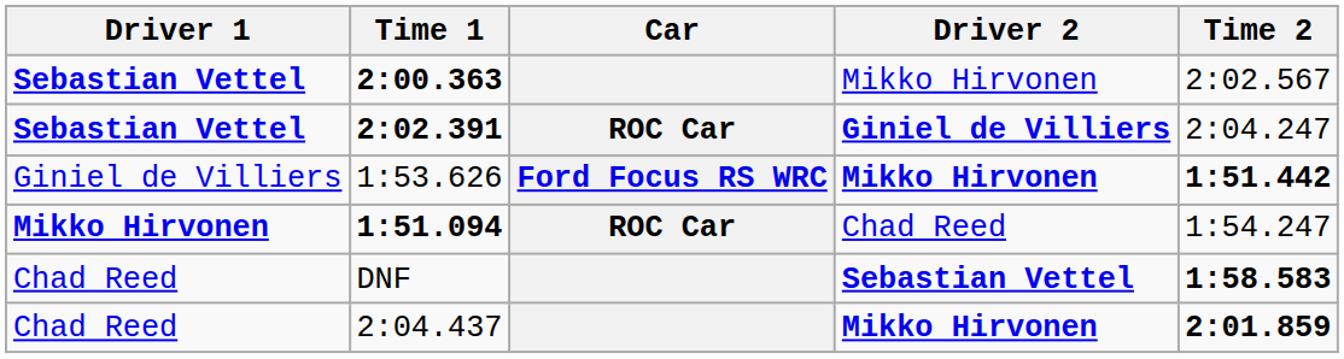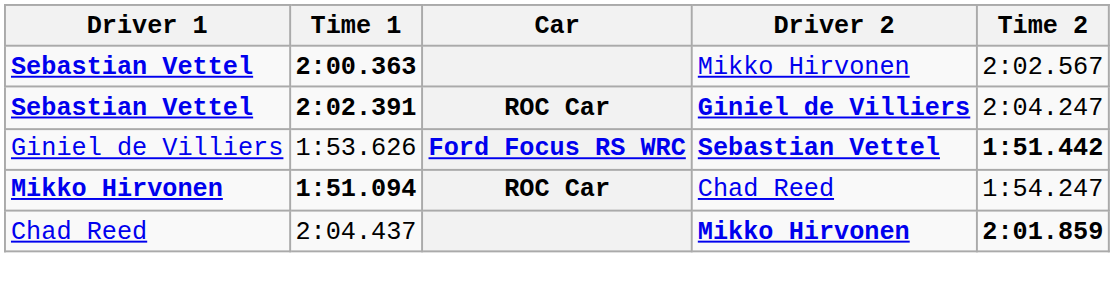 <table class="wikitable">
 <tr>
 <th>Driver 1</th>
 <th>Time 1</th>
 <th>Car</th>
 <th>Driver 2</th>
 <th>Time 2</th>
 </tr>
 <tr>
 <td><strong> <a href='#'>Sebastian Vettel</a></strong></td>
 <td><strong>2:00.363</strong></td>
 <th></th>
 <td> <a href='#'>Mikko Hirvonen</a></td>
 <td>2:02.567</td>
 </tr>
 <tr>
 <td><strong> <a href='#'>Sebastian Vettel</a></strong></td>
 <td><strong>2:02.391</strong></td>
 <th>ROC Car</th>
 <td><strong> <a href='#'>Giniel de Villiers</a></strong></td>
 <td>2:04.247</td>
 </tr>
 <tr>
 <td> <a href='#'>Giniel de Villiers</a></td>
 <td>1:53.626</td>
 <th><a href='#'>Ford Focus RS WRC</a></th>
-<td><strong> <a href='#'>Mikko Hirvonen</a></strong></td>
+<td><strong> <a href='#'>Sebastian Vettel</a></strong></td>
 <td><strong>1:51.442</strong></td>
 </tr>
 <tr>
 <td><strong> <a href='#'>Mikko Hirvonen</a></strong></td>
 <td><strong>1:51.094</strong></td>
 <th>ROC Car</th>
 <td> <a href='#'>Chad Reed</a></td>
 <td>1:54.247</td>
 </tr>
 <tr>
 <td> <a href='#'>Chad Reed</a></td>
-<td>DNF</td>
-<th></th>
-<td><strong> <a href='#'>Sebastian Vettel</a></strong></td>
-<td><strong>1:58.583</strong></td>
-</tr>
-<tr>
-<td> <a href='#'>Chad Reed</a></td>
 <td>2:04.437</td>
 <th></th>
 <td><strong> <a href='#'>Mikko Hirvonen</a></strong></td>
 <td><strong>2:01.859</strong></td>
 </tr>
 </table>
